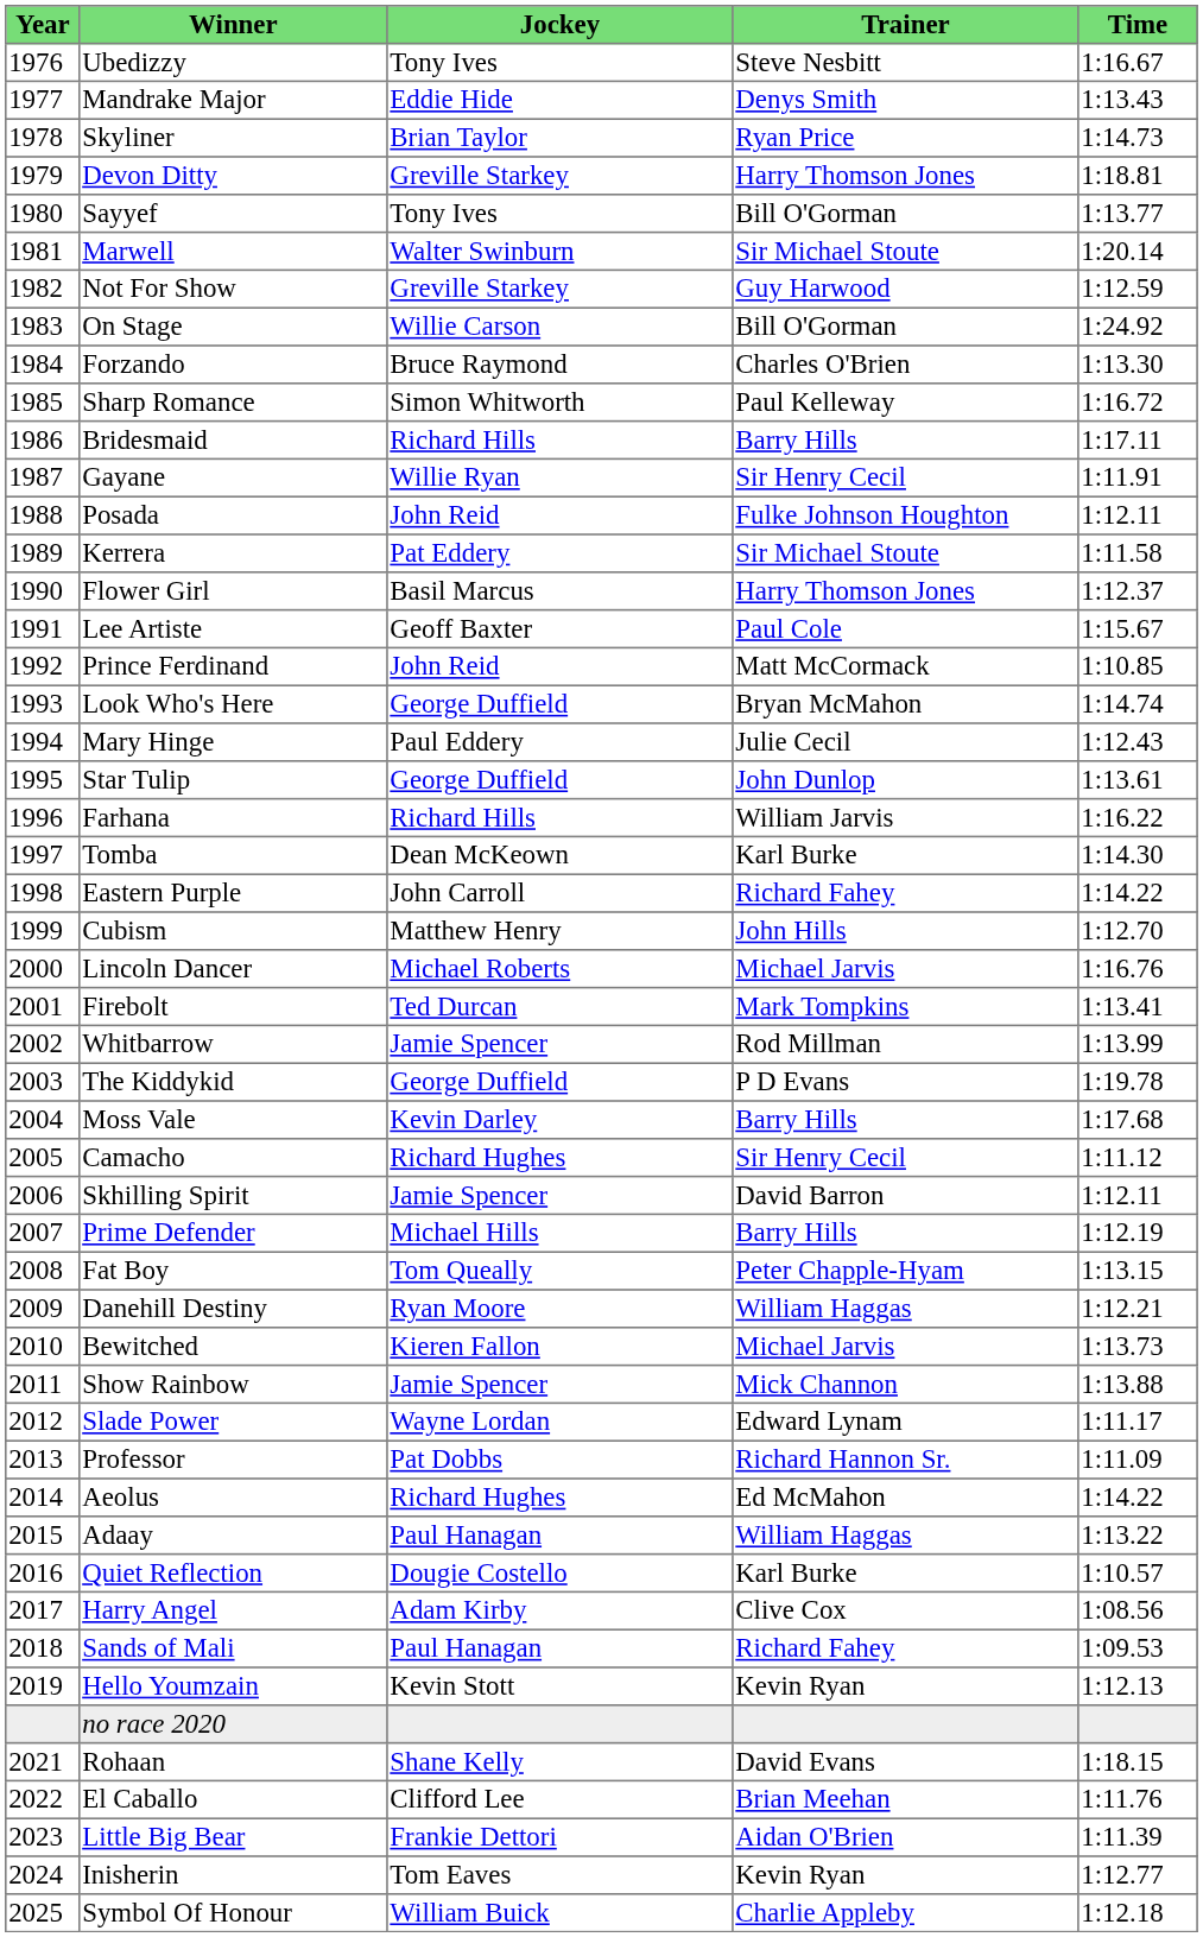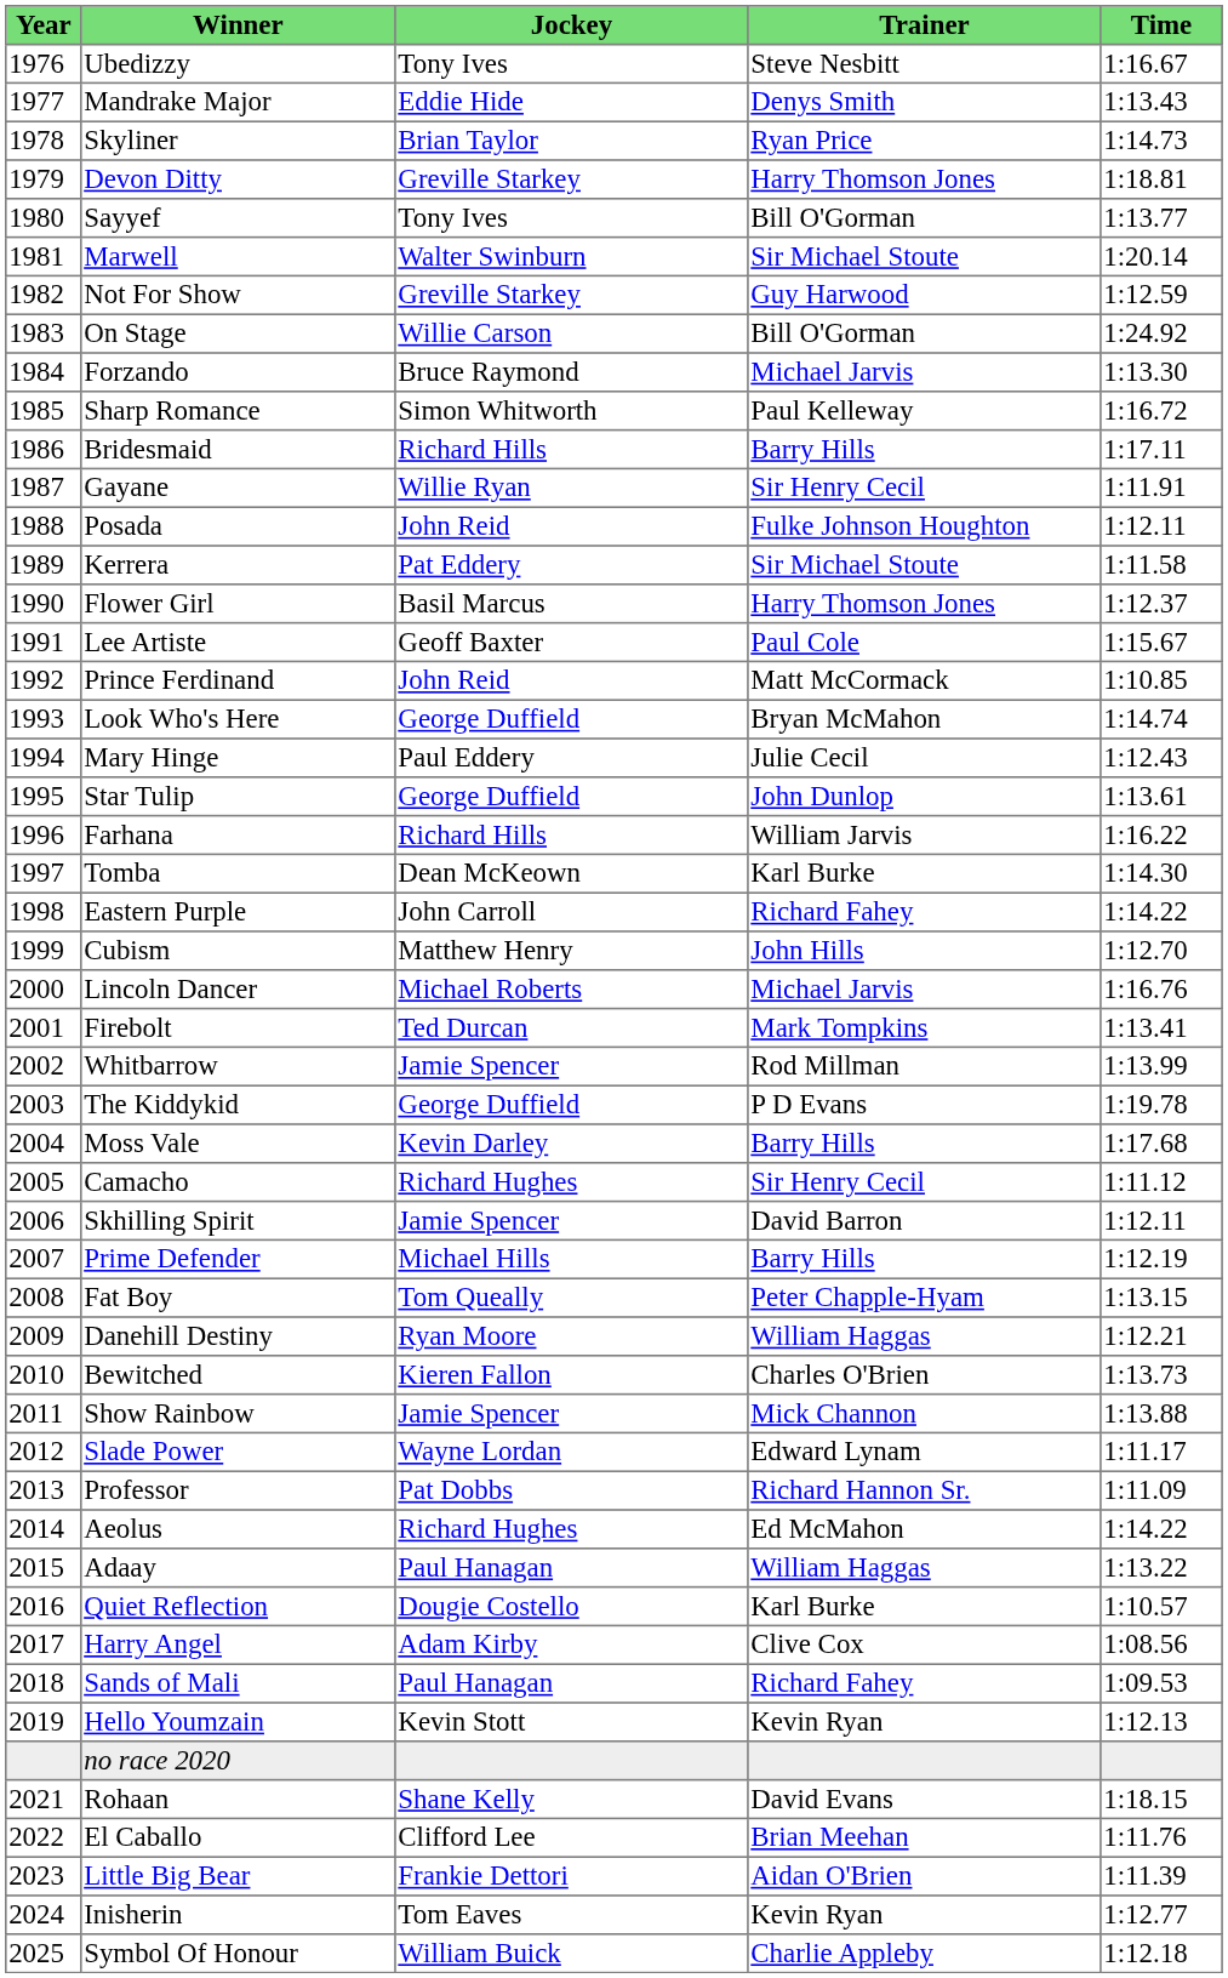 <table class = "sortable" | border="1" style="border-collapse: collapse; font-size:90%">
 <tr bgcolor="#77dd77" align="center">
 <th style="width:36px"><strong>Year</strong></th>
 <th style="width:160px"><strong>Winner</strong></th>
 <th style="width:180px"><strong>Jockey</strong></th>
 <th style="width:180px"><strong>Trainer</strong></th>
 <th style="width:60px"><strong>Time</strong></th>
 </tr>
 <tr>
 <td>1976</td>
 <td>Ubedizzy</td>
 <td>Tony Ives</td>
 <td>Steve Nesbitt</td>
 <td>1:16.67</td>
 </tr>
 <tr>
 <td>1977</td>
 <td>Mandrake Major</td>
 <td><a href='#'>Eddie Hide</a></td>
 <td><a href='#'>Denys Smith</a></td>
 <td>1:13.43</td>
 </tr>
 <tr>
 <td>1978</td>
 <td>Skyliner</td>
 <td><a href='#'>Brian Taylor</a></td>
 <td><a href='#'>Ryan Price</a></td>
 <td>1:14.73</td>
 </tr>
 <tr>
 <td>1979</td>
 <td><a href='#'>Devon Ditty</a></td>
 <td><a href='#'>Greville Starkey</a></td>
 <td><a href='#'>Harry Thomson Jones</a></td>
 <td>1:18.81</td>
 </tr>
 <tr>
 <td>1980</td>
 <td>Sayyef</td>
 <td>Tony Ives</td>
 <td>Bill O'Gorman</td>
 <td>1:13.77</td>
 </tr>
 <tr>
 <td>1981</td>
 <td><a href='#'>Marwell</a></td>
 <td><a href='#'>Walter Swinburn</a></td>
 <td><a href='#'>Sir Michael Stoute</a></td>
 <td>1:20.14</td>
 </tr>
 <tr>
 <td>1982</td>
 <td>Not For Show</td>
 <td><a href='#'>Greville Starkey</a></td>
 <td><a href='#'>Guy Harwood</a></td>
 <td>1:12.59</td>
 </tr>
 <tr>
 <td>1983</td>
 <td>On Stage</td>
 <td><a href='#'>Willie Carson</a></td>
 <td>Bill O'Gorman</td>
 <td>1:24.92</td>
 </tr>
 <tr>
 <td>1984</td>
 <td>Forzando</td>
 <td>Bruce Raymond</td>
-<td>Charles O'Brien</td>
+<td><a href='#'>Michael Jarvis</a></td>
 <td>1:13.30</td>
 </tr>
 <tr>
 <td>1985</td>
 <td>Sharp Romance</td>
 <td>Simon Whitworth</td>
 <td>Paul Kelleway</td>
 <td>1:16.72</td>
 </tr>
 <tr>
 <td>1986</td>
 <td>Bridesmaid</td>
 <td><a href='#'>Richard Hills</a></td>
 <td><a href='#'>Barry Hills</a></td>
 <td>1:17.11</td>
 </tr>
 <tr>
 <td>1987</td>
 <td>Gayane</td>
 <td><a href='#'>Willie Ryan</a></td>
 <td><a href='#'>Sir Henry Cecil</a></td>
 <td>1:11.91</td>
 </tr>
 <tr>
 <td>1988</td>
 <td>Posada</td>
 <td><a href='#'>John Reid</a></td>
 <td><a href='#'>Fulke Johnson Houghton</a></td>
 <td>1:12.11</td>
 </tr>
 <tr>
 <td>1989</td>
 <td>Kerrera</td>
 <td><a href='#'>Pat Eddery</a></td>
 <td><a href='#'>Sir Michael Stoute</a></td>
 <td>1:11.58</td>
 </tr>
 <tr>
 <td>1990</td>
 <td>Flower Girl</td>
 <td>Basil Marcus</td>
 <td><a href='#'>Harry Thomson Jones</a></td>
 <td>1:12.37</td>
 </tr>
 <tr>
 <td>1991</td>
 <td>Lee Artiste</td>
 <td>Geoff Baxter</td>
 <td><a href='#'>Paul Cole</a></td>
 <td>1:15.67</td>
 </tr>
 <tr>
 <td>1992</td>
 <td>Prince Ferdinand</td>
 <td><a href='#'>John Reid</a></td>
 <td>Matt McCormack</td>
 <td>1:10.85</td>
 </tr>
 <tr>
 <td>1993</td>
 <td>Look Who's Here</td>
 <td><a href='#'>George Duffield</a></td>
 <td>Bryan McMahon</td>
 <td>1:14.74</td>
 </tr>
 <tr>
 <td>1994</td>
 <td>Mary Hinge</td>
 <td>Paul Eddery</td>
 <td>Julie Cecil</td>
 <td>1:12.43</td>
 </tr>
 <tr>
 <td>1995</td>
 <td>Star Tulip</td>
 <td><a href='#'>George Duffield</a></td>
 <td><a href='#'>John Dunlop</a></td>
 <td>1:13.61</td>
 </tr>
 <tr>
 <td>1996</td>
 <td>Farhana</td>
 <td><a href='#'>Richard Hills</a></td>
 <td>William Jarvis</td>
 <td>1:16.22</td>
 </tr>
 <tr>
 <td>1997</td>
 <td>Tomba</td>
 <td>Dean McKeown</td>
 <td>Karl Burke</td>
 <td>1:14.30</td>
 </tr>
 <tr>
 <td>1998</td>
 <td>Eastern Purple</td>
 <td>John Carroll</td>
 <td><a href='#'>Richard Fahey</a></td>
 <td>1:14.22</td>
 </tr>
 <tr>
 <td>1999</td>
 <td>Cubism</td>
 <td>Matthew Henry</td>
 <td><a href='#'>John Hills</a></td>
 <td>1:12.70</td>
 </tr>
 <tr>
 <td>2000</td>
 <td>Lincoln Dancer</td>
 <td><a href='#'>Michael Roberts</a></td>
 <td><a href='#'>Michael Jarvis</a></td>
 <td>1:16.76</td>
 </tr>
 <tr>
 <td>2001</td>
 <td>Firebolt</td>
 <td><a href='#'>Ted Durcan</a></td>
 <td><a href='#'>Mark Tompkins</a></td>
 <td>1:13.41</td>
 </tr>
 <tr>
 <td>2002</td>
 <td>Whitbarrow</td>
 <td><a href='#'>Jamie Spencer</a></td>
 <td>Rod Millman</td>
 <td>1:13.99</td>
 </tr>
 <tr>
 <td>2003</td>
 <td>The Kiddykid</td>
 <td><a href='#'>George Duffield</a></td>
 <td>P D Evans</td>
 <td>1:19.78</td>
 </tr>
 <tr>
 <td>2004</td>
 <td>Moss Vale</td>
 <td><a href='#'>Kevin Darley</a></td>
 <td><a href='#'>Barry Hills</a></td>
 <td>1:17.68</td>
 </tr>
 <tr>
 <td>2005</td>
 <td>Camacho</td>
 <td><a href='#'>Richard Hughes</a></td>
 <td><a href='#'>Sir Henry Cecil</a></td>
 <td>1:11.12</td>
 </tr>
 <tr>
 <td>2006</td>
 <td>Skhilling Spirit</td>
 <td><a href='#'>Jamie Spencer</a></td>
 <td>David Barron</td>
 <td>1:12.11</td>
 </tr>
 <tr>
 <td>2007</td>
 <td><a href='#'>Prime Defender</a></td>
 <td><a href='#'>Michael Hills</a></td>
 <td><a href='#'>Barry Hills</a></td>
 <td>1:12.19</td>
 </tr>
 <tr>
 <td>2008</td>
 <td>Fat Boy</td>
 <td><a href='#'>Tom Queally</a></td>
 <td><a href='#'>Peter Chapple-Hyam</a></td>
 <td>1:13.15</td>
 </tr>
 <tr>
 <td>2009</td>
 <td>Danehill Destiny</td>
 <td><a href='#'>Ryan Moore</a></td>
 <td><a href='#'>William Haggas</a></td>
 <td>1:12.21</td>
 </tr>
 <tr>
 <td>2010</td>
 <td>Bewitched</td>
 <td><a href='#'>Kieren Fallon</a></td>
-<td><a href='#'>Michael Jarvis</a></td>
+<td>Charles O'Brien</td>
 <td>1:13.73</td>
 </tr>
 <tr>
 <td>2011</td>
 <td>Show Rainbow</td>
 <td><a href='#'>Jamie Spencer</a></td>
 <td><a href='#'>Mick Channon</a></td>
 <td>1:13.88</td>
 </tr>
 <tr>
 <td>2012</td>
 <td><a href='#'>Slade Power</a></td>
 <td><a href='#'>Wayne Lordan</a></td>
 <td>Edward Lynam</td>
 <td>1:11.17</td>
 </tr>
 <tr>
 <td>2013</td>
 <td>Professor</td>
 <td><a href='#'>Pat Dobbs</a></td>
 <td><a href='#'>Richard Hannon Sr.</a></td>
 <td>1:11.09</td>
 </tr>
 <tr>
 <td>2014</td>
 <td>Aeolus</td>
 <td><a href='#'>Richard Hughes</a></td>
 <td>Ed McMahon</td>
 <td>1:14.22</td>
 </tr>
 <tr>
 <td>2015</td>
 <td>Adaay</td>
 <td><a href='#'>Paul Hanagan</a></td>
 <td><a href='#'>William Haggas</a></td>
 <td>1:13.22</td>
 </tr>
 <tr>
 <td>2016</td>
 <td><a href='#'>Quiet Reflection</a></td>
 <td><a href='#'>Dougie Costello</a></td>
 <td>Karl Burke</td>
 <td>1:10.57</td>
 </tr>
 <tr>
 <td>2017</td>
 <td><a href='#'>Harry Angel</a></td>
 <td><a href='#'>Adam Kirby</a></td>
 <td>Clive Cox</td>
 <td>1:08.56</td>
 </tr>
 <tr>
 <td>2018</td>
 <td><a href='#'>Sands of Mali</a></td>
 <td><a href='#'>Paul Hanagan</a></td>
 <td><a href='#'>Richard Fahey</a></td>
 <td>1:09.53</td>
 </tr>
 <tr>
 <td>2019</td>
 <td><a href='#'>Hello Youmzain</a></td>
 <td>Kevin Stott</td>
 <td>Kevin Ryan</td>
 <td>1:12.13</td>
 </tr>
 <tr bgcolor="#eeeeee">
 <td data-sort-value="2020"></td>
 <td><em>no race 2020</em> </td>
 <td></td>
 <td></td>
 <td></td>
 </tr>
 <tr>
 <td>2021</td>
 <td>Rohaan</td>
 <td><a href='#'>Shane Kelly</a></td>
 <td>David Evans</td>
 <td>1:18.15</td>
 </tr>
 <tr>
 <td>2022</td>
 <td>El Caballo</td>
 <td>Clifford Lee</td>
 <td><a href='#'>Brian Meehan</a></td>
 <td>1:11.76</td>
 </tr>
 <tr>
 <td>2023</td>
 <td><a href='#'>Little Big Bear</a></td>
 <td><a href='#'>Frankie Dettori</a></td>
 <td><a href='#'>Aidan O'Brien</a></td>
 <td>1:11.39</td>
 </tr>
 <tr>
 <td>2024</td>
 <td>Inisherin</td>
 <td>Tom Eaves</td>
 <td>Kevin Ryan</td>
 <td>1:12.77</td>
 </tr>
 <tr>
 <td>2025</td>
 <td>Symbol Of Honour</td>
 <td><a href='#'>William Buick</a></td>
 <td><a href='#'>Charlie Appleby</a></td>
 <td>1:12.18</td>
 </tr>
 </table>
